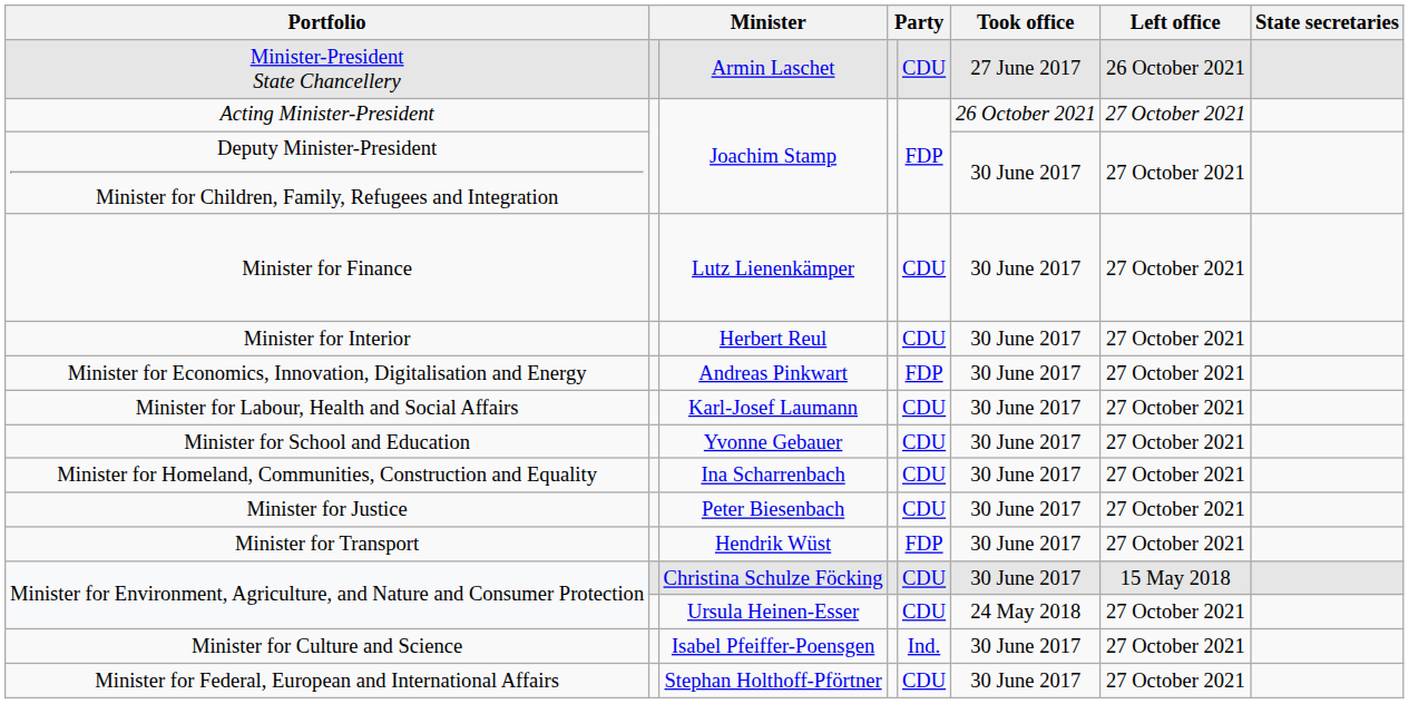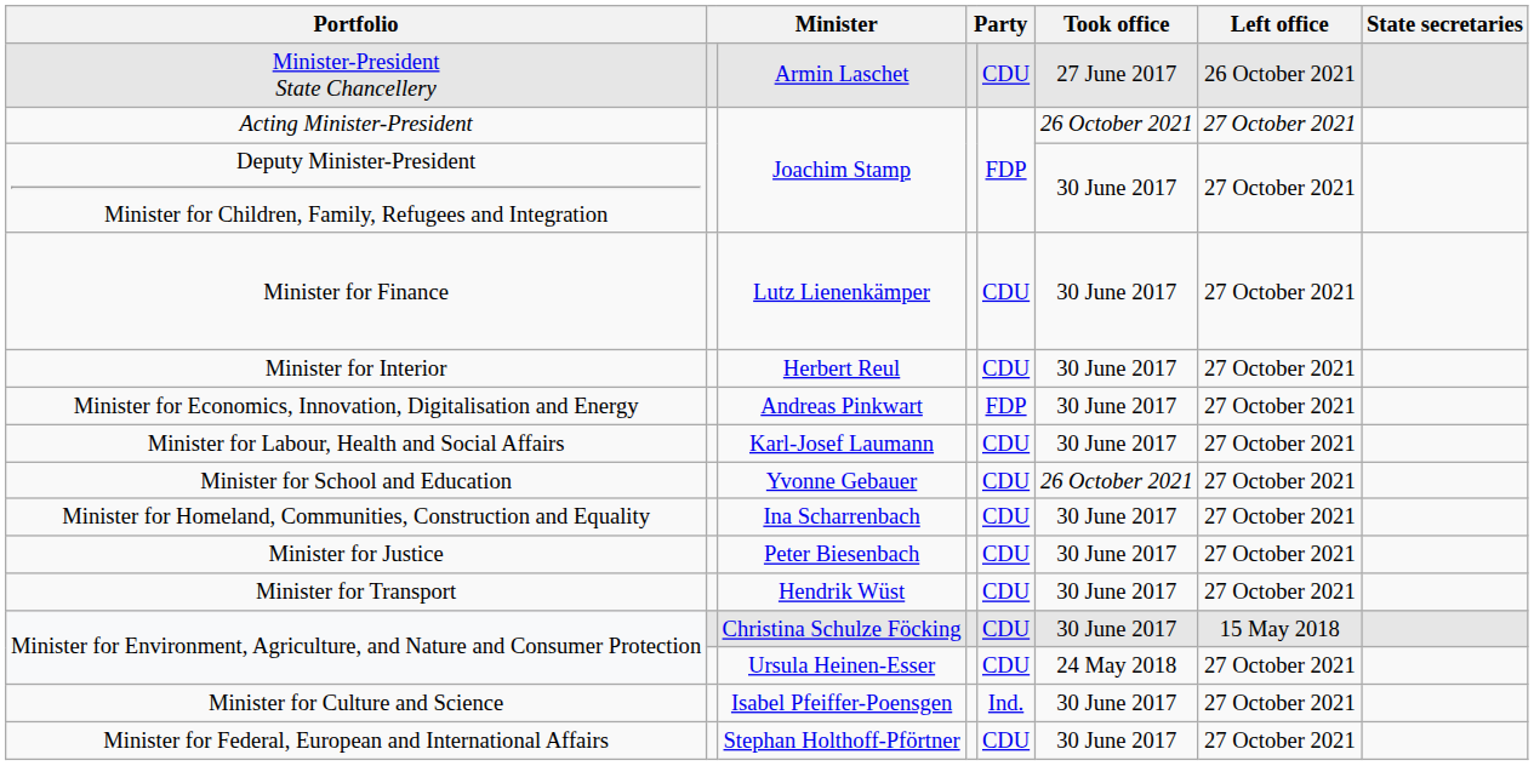 <table class=wikitable style="text-align:center; font-size:90%">
 <tr>
 <th>Portfolio</th>
 <th colspan=2>Minister</th>
 <th colspan=2>Party</th>
 <th>Took office</th>
 <th>Left office</th>
 <th>State secretaries</th>
 </tr>
 <tr style="background-color:#E6E6E6">
 <td><a href='#'>Minister-President</a><br><em>State Chancellery</em></td>
 <td></td>
 <td><a href='#'>Armin Laschet</a><br></td>
 <td bgcolor=></td>
 <td><a href='#'>CDU</a></td>
 <td>27 June 2017</td>
 <td>26 October 2021</td>
 <td></td>
 </tr>
 <tr>
 <td><em>Acting Minister-President</em></td>
 <td rowspan=2></td>
 <td rowspan=2><a href='#'>Joachim Stamp</a><br></td>
 <td rowspan=2 bgcolor=></td>
 <td rowspan=2><a href='#'>FDP</a></td>
 <td><em>26 October 2021</em></td>
 <td><em>27 October 2021</em></td>
 <td></td>
 </tr>
 <tr>
 <td>Deputy Minister-President<hr>Minister for Children, Family, Refugees and Integration</td>
 <td>30 June 2017</td>
 <td>27 October 2021</td>
 <td></td>
 </tr>
 <tr style="height:75px">
 <td>Minister for Finance</td>
 <td></td>
 <td><a href='#'>Lutz Lienenkämper</a><br></td>
 <td bgcolor=></td>
 <td><a href='#'>CDU</a></td>
 <td>30 June 2017</td>
 <td>27 October 2021</td>
 <td></td>
 </tr>
 <tr>
 <td>Minister for Interior</td>
 <td></td>
 <td><a href='#'>Herbert Reul</a><br></td>
 <td bgcolor=></td>
 <td><a href='#'>CDU</a></td>
 <td>30 June 2017</td>
 <td>27 October 2021</td>
 <td></td>
 </tr>
 <tr>
 <td>Minister for Economics, Innovation, Digitalisation and Energy</td>
 <td></td>
 <td><a href='#'>Andreas Pinkwart</a><br></td>
 <td bgcolor=></td>
 <td><a href='#'>FDP</a></td>
 <td>30 June 2017</td>
 <td>27 October 2021</td>
 <td></td>
 </tr>
 <tr>
 <td>Minister for Labour, Health and Social Affairs</td>
 <td></td>
 <td><a href='#'>Karl-Josef Laumann</a><br></td>
 <td bgcolor=></td>
 <td><a href='#'>CDU</a></td>
 <td>30 June 2017</td>
 <td>27 October 2021</td>
 <td></td>
 </tr>
 <tr>
 <td>Minister for School and Education</td>
 <td></td>
 <td><a href='#'>Yvonne Gebauer</a><br></td>
 <td bgcolor=></td>
 <td><a href='#'>CDU</a></td>
-<td>30 June 2017</td>
+<td><em>26 October 2021</em></td>
 <td>27 October 2021</td>
 <td></td>
 </tr>
 <tr>
 <td>Minister for Homeland, Communities, Construction and Equality</td>
 <td></td>
 <td><a href='#'>Ina Scharrenbach</a><br></td>
 <td bgcolor=></td>
 <td><a href='#'>CDU</a></td>
 <td>30 June 2017</td>
 <td>27 October 2021</td>
 <td></td>
 </tr>
 <tr>
 <td>Minister for Justice</td>
 <td></td>
 <td><a href='#'>Peter Biesenbach</a><br></td>
 <td bgcolor=></td>
 <td><a href='#'>CDU</a></td>
 <td>30 June 2017</td>
 <td>27 October 2021</td>
 <td></td>
 </tr>
 <tr>
 <td>Minister for Transport</td>
 <td></td>
 <td><a href='#'>Hendrik Wüst</a><br></td>
 <td bgcolor=></td>
-<td><a href='#'>FDP</a></td>
+<td><a href='#'>CDU</a></td>
 <td>30 June 2017</td>
 <td>27 October 2021</td>
 <td></td>
 </tr>
 <tr style="background-color:#E6E6E6">
 <td rowspan=2 style="background-color:#F8F9FA">Minister for Environment, Agriculture, and Nature and Consumer Protection</td>
 <td></td>
 <td><a href='#'>Christina Schulze Föcking</a><br></td>
 <td bgcolor=></td>
 <td><a href='#'>CDU</a></td>
 <td>30 June 2017</td>
 <td>15 May 2018</td>
 <td></td>
 </tr>
 <tr>
 <td></td>
 <td><a href='#'>Ursula Heinen-Esser</a><br></td>
 <td bgcolor=></td>
 <td><a href='#'>CDU</a></td>
 <td>24 May 2018</td>
 <td>27 October 2021</td>
 <td></td>
 </tr>
 <tr>
 <td>Minister for Culture and Science</td>
 <td></td>
 <td><a href='#'>Isabel Pfeiffer-Poensgen</a><br></td>
 <td bgcolor=></td>
 <td><a href='#'>Ind.</a></td>
 <td>30 June 2017</td>
 <td>27 October 2021</td>
 <td></td>
 </tr>
 <tr>
 <td>Minister for Federal, European and International Affairs</td>
 <td></td>
 <td><a href='#'>Stephan Holthoff-Pförtner</a><br></td>
 <td bgcolor=></td>
 <td><a href='#'>CDU</a></td>
 <td>30 June 2017</td>
 <td>27 October 2021</td>
 <td></td>
 </tr>
 </table>
